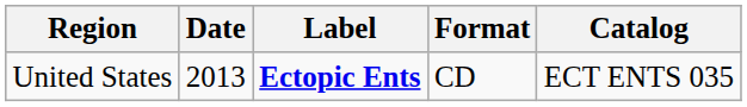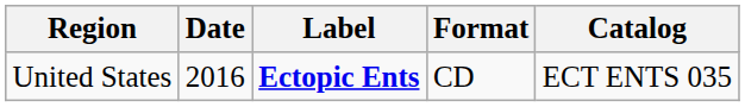 <table class="wikitable">
 <tr>
 <th>Region</th>
 <th>Date</th>
 <th>Label</th>
 <th>Format</th>
 <th>Catalog</th>
 </tr>
 <tr>
 <td>United States</td>
-<td>2013</td>
+<td>2016</td>
 <td><strong><a href='#'>Ectopic Ents</a></strong></td>
 <td>CD</td>
 <td>ECT ENTS 035</td>
 </tr>
 </table>
